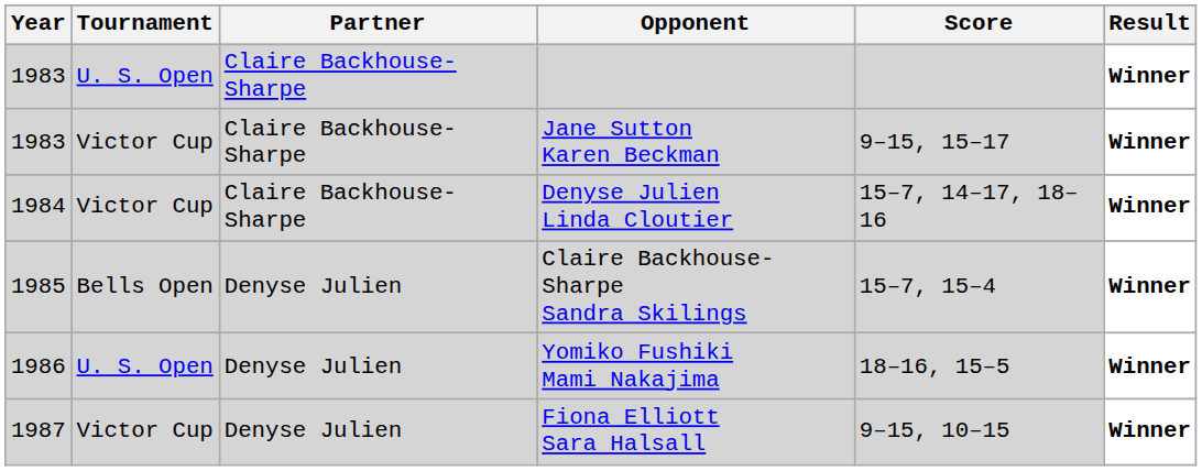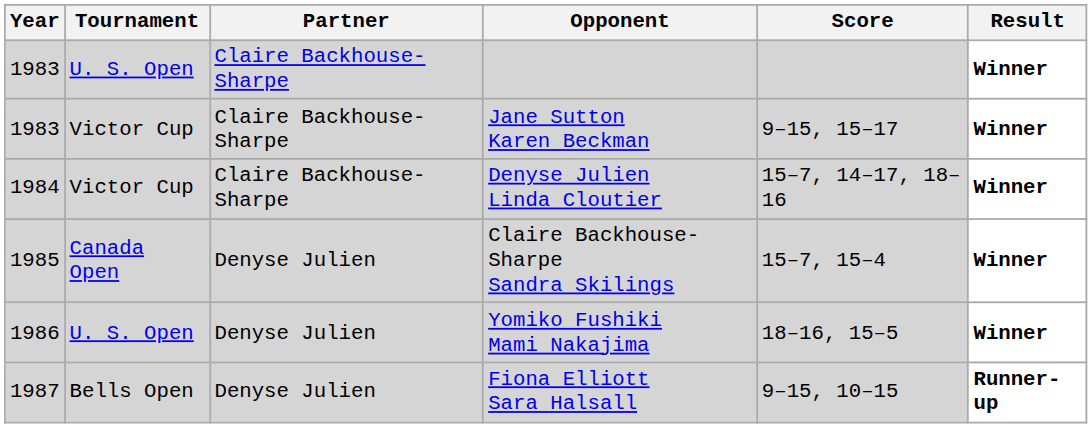 <table class="sortable wikitable" style="font-size:90%;">
 <tr>
 <th>Year</th>
 <th>Tournament</th>
 <th>Partner</th>
 <th>Opponent</th>
 <th>Score</th>
 <th>Result</th>
 </tr>
 <tr style="background:#D5D5D5">
 <td align="center">1983</td>
 <td align="left"><a href='#'>U. S.  Open</a></td>
 <td align="left"> <a href='#'>Claire Backhouse-Sharpe</a></td>
 <td align="left"></td>
 <td align="left"></td>
 <td style="text-align:left; background:white"> <strong>Winner</strong></td>
 </tr>
 <tr style="background:#D5D5D5">
 <td align="center">1983</td>
 <td align="left">Victor Cup</td>
 <td align="left"> Claire Backhouse-Sharpe</td>
 <td align="left"> <a href='#'>Jane Sutton</a> <br>  <a href='#'>Karen Beckman</a></td>
 <td align="left">9–15, 15–17</td>
 <td style="text-align:left; background:white"> <strong>Winner</strong></td>
 </tr>
 <tr style="background:#D5D5D5">
 <td align="center">1984</td>
 <td align="left">Victor Cup</td>
 <td align="left"> Claire Backhouse-Sharpe</td>
 <td align="left"> <a href='#'>Denyse Julien</a> <br>  <a href='#'>Linda Cloutier</a></td>
 <td align="left">15–7, 14–17, 18–16</td>
 <td style="text-align:left; background:white"> <strong>Winner</strong></td>
 </tr>
 <tr style="background:#D5D5D5">
 <td align="center">1985</td>
-<td align="left">Bells Open</td>
+<td align="left"><a href='#'>Canada Open</a></td>
 <td align="left"> Denyse Julien</td>
 <td align="left"> Claire Backhouse-Sharpe <br>  <a href='#'>Sandra Skilings</a></td>
 <td align="left">15–7, 15–4</td>
 <td style="text-align:left; background:white"> <strong>Winner</strong></td>
 </tr>
 <tr style="background:#D5D5D5">
 <td align="center">1986</td>
 <td align="left"><a href='#'>U. S.  Open</a></td>
 <td align="left"> Denyse Julien</td>
 <td align="left"> <a href='#'>Yomiko Fushiki</a> <br>  <a href='#'>Mami Nakajima</a></td>
 <td align="left">18–16, 15–5</td>
 <td style="text-align:left; background:white"> <strong>Winner</strong></td>
 </tr>
 <tr style="background:#D5D5D5">
 <td align="center">1987</td>
-<td align="left">Victor Cup</td>
+<td align="left">Bells Open</td>
 <td align="left"> Denyse Julien</td>
 <td align="left"> <a href='#'>Fiona Elliott</a> <br>  <a href='#'>Sara Halsall</a></td>
 <td align="left">9–15, 10–15</td>
-<td style="text-align:left; background:white"> <strong>Winner</strong></td>
+<td style="text-align:left; background:white"> <strong>Runner-up</strong></td>
 </tr>
 </table>
